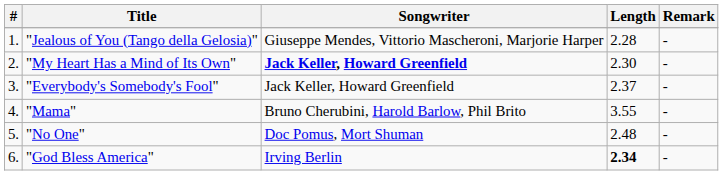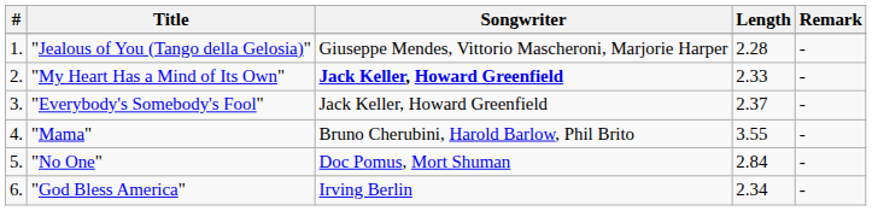 <table class="wikitable">
 <tr>
 <th>#</th>
 <th>Title</th>
 <th>Songwriter</th>
 <th>Length</th>
 <th>Remark</th>
 </tr>
 <tr bgcolor="#ebf5ff">
 </tr>
 <tr>
 <td>1.</td>
 <td>"<a href='#'>Jealous of You (Tango della Gelosia)</a>"</td>
 <td>Giuseppe Mendes, Vittorio Mascheroni, Marjorie Harper</td>
 <td>2.28</td>
 <td>-</td>
 </tr>
 <tr>
 <td>2.</td>
 <td>"<a href='#'>My Heart Has a Mind of Its Own</a>"</td>
 <td><strong><a href='#'>Jack Keller</a>, <a href='#'>Howard Greenfield</a></strong></td>
-<td>2.30</td>
+<td>2.33</td>
 <td>-</td>
 </tr>
 <tr>
 <td>3.</td>
 <td>"<a href='#'>Everybody's Somebody's Fool</a>"</td>
 <td>Jack Keller, Howard Greenfield</td>
 <td>2.37</td>
 <td>-</td>
 </tr>
 <tr>
 <td>4.</td>
 <td>"<a href='#'>Mama</a>"</td>
 <td>Bruno Cherubini, <a href='#'>Harold Barlow</a>, Phil Brito</td>
 <td>3.55</td>
 <td>-</td>
 </tr>
 <tr>
 <td>5.</td>
 <td>"<a href='#'>No One</a>"</td>
 <td><a href='#'>Doc Pomus</a>, <a href='#'>Mort Shuman</a></td>
-<td>2.48</td>
+<td>2.84</td>
 <td>-</td>
 </tr>
 <tr>
 <td>6.</td>
 <td>"<a href='#'>God Bless America</a>"</td>
 <td><a href='#'>Irving Berlin</a></td>
-<td><strong>2.34</strong></td>
+<td>2.34</td>
 <td>-</td>
 </tr>
 </table>
